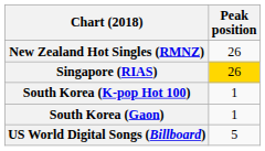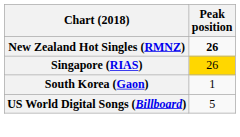 <table class="wikitable sortable plainrowheaders" style="text-align:center">
 <tr>
 <th scope="col">Chart (2018)</th>
 <th scope="col">Peak<br> position</th>
 </tr>
 <tr>
 <th scope="row">New Zealand Hot Singles (<a href='#'>RMNZ</a>)</th>
-<td>26</td>
+<td><strong>26</strong></td>
 </tr>
 <tr>
 <th scope="row">Singapore (<a href='#'>RIAS</a>)</th>
 <td style="background: gold;">26</td>
-</tr>
-<tr>
-<th scope="row">South Korea (<a href='#'>K-pop Hot 100</a>)</th>
-<td>1</td>
 </tr>
 <tr>
 <th scope="row">South Korea (<a href='#'>Gaon</a>)</th>
 <td>1</td>
 </tr>
 <tr>
 <th scope="row">US World Digital Songs (<em><a href='#'>Billboard</a></em>)</th>
 <td>5</td>
 </tr>
 </table>
